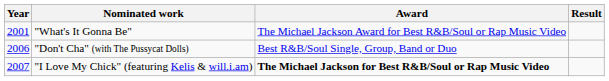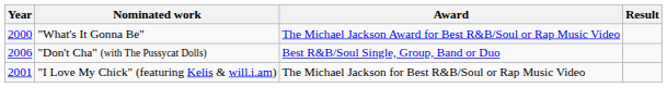 <table class="wikitable">
 <tr>
 <th>Year</th>
 <th>Nominated work</th>
 <th>Award</th>
 <th>Result</th>
 </tr>
 <tr>
-<td align=center><a href='#'>2001</a></td>
+<td align=center><a href='#'>2000</a></td>
 <td>"What's It Gonna Be"</td>
 <td><a href='#'>The Michael Jackson Award for Best R&B/Soul or Rap Music Video</a></td>
 <td></td>
 </tr>
 <tr>
 <td align=center><a href='#'>2006</a></td>
 <td>"Don't Cha" <small>(with The Pussycat Dolls)</small></td>
 <td><a href='#'>Best R&B/Soul Single, Group, Band or Duo</a></td>
 <td></td>
 </tr>
 <tr>
-<td align=center><a href='#'>2007</a></td>
+<td align=center><a href='#'>2001</a></td>
 <td>"I Love My Chick" (featuring <a href='#'>Kelis</a> & <a href='#'>will.i.am</a>)</td>
-<td><strong>The Michael Jackson for Best R&B/Soul or Rap Music Video</strong></td>
+<td>The Michael Jackson for Best R&B/Soul or Rap Music Video</td>
 <td></td>
 </tr>
 </table>
